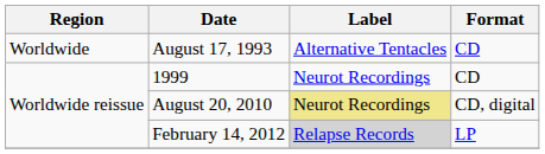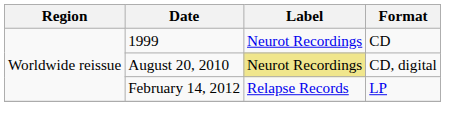 <table class="wikitable">
 <tr>
 <th>Region</th>
 <th>Date</th>
 <th>Label</th>
 <th>Format</th>
-</tr>
-<tr>
-<td>Worldwide</td>
-<td>August 17, 1993</td>
-<td><a href='#'>Alternative Tentacles</a></td>
-<td><a href='#'>CD</a></td>
 </tr>
 <tr>
 <td rowspan="3">Worldwide reissue</td>
 <td>1999</td>
 <td><a href='#'>Neurot Recordings</a></td>
 <td>CD</td>
 </tr>
 <tr>
 <td>August 20, 2010</td>
 <td style="background: khaki;">Neurot Recordings</td>
 <td>CD, digital</td>
 </tr>
 <tr>
 <td>February 14, 2012</td>
-<td style="background: lightgrey;"><a href='#'>Relapse Records</a></td>
+<td><a href='#'>Relapse Records</a></td>
 <td><a href='#'>LP</a></td>
 </tr>
 <tr>
 </tr>
 </table>
